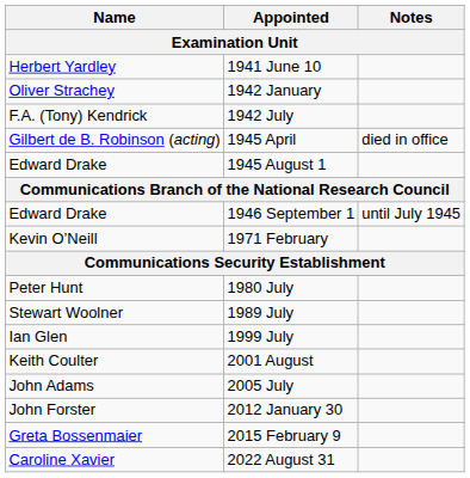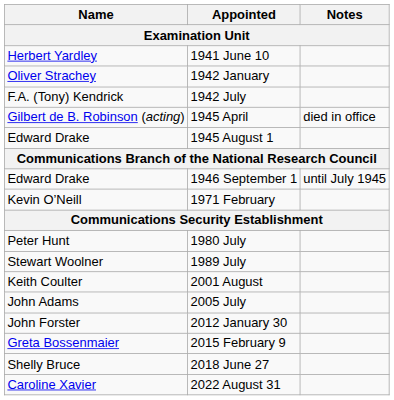 <table class="wikitable">
 <tr>
 <th>Name</th>
 <th>Appointed</th>
 <th>Notes</th>
 </tr>
 <tr>
 <th colspan="3">Examination Unit</th>
 </tr>
 <tr>
 <td><a href='#'>Herbert Yardley</a></td>
 <td>1941 June 10</td>
 <td></td>
 </tr>
 <tr>
 <td><a href='#'>Oliver Strachey</a></td>
 <td>1942 January</td>
 <td></td>
 </tr>
 <tr>
 <td>F.A. (Tony) Kendrick</td>
 <td>1942 July</td>
 <td></td>
 </tr>
 <tr>
 <td><a href='#'>Gilbert de B. Robinson</a> (<em>acting</em>)</td>
 <td>1945 April</td>
 <td>died in office</td>
 </tr>
 <tr>
 <td>Edward Drake</td>
 <td>1945 August 1</td>
 <td></td>
 </tr>
 <tr>
 <th colspan="3">Communications Branch of the National Research Council</th>
 </tr>
 <tr>
 <td>Edward Drake</td>
 <td>1946 September 1</td>
 <td>until July 1945</td>
 </tr>
 <tr>
 <td>Kevin O’Neill</td>
 <td>1971 February</td>
 <td></td>
 </tr>
 <tr>
 <th colspan="3">Communications Security Establishment</th>
 </tr>
 <tr>
 <td>Peter Hunt</td>
 <td>1980 July</td>
 <td></td>
 </tr>
 <tr>
 <td>Stewart Woolner</td>
 <td>1989 July</td>
 <td></td>
 </tr>
 <tr>
-<td>Ian Glen</td>
-<td>1999 July</td>
-<td></td>
-</tr>
-<tr>
 <td>Keith Coulter</td>
 <td>2001 August</td>
 <td></td>
 </tr>
 <tr>
 <td>John Adams</td>
 <td>2005 July</td>
 <td></td>
 </tr>
 <tr>
 <td>John Forster</td>
 <td>2012 January 30</td>
 <td></td>
 </tr>
 <tr>
 <td><a href='#'>Greta Bossenmaier</a></td>
 <td>2015 February 9</td>
 <td></td>
 </tr>
 <tr>
+<td>Shelly Bruce</td>
+<td>2018 June 27</td>
+<td></td>
+</tr>
+<tr>
 <td><a href='#'>Caroline Xavier</a></td>
 <td>2022 August 31</td>
 <td></td>
 </tr>
 </table>
